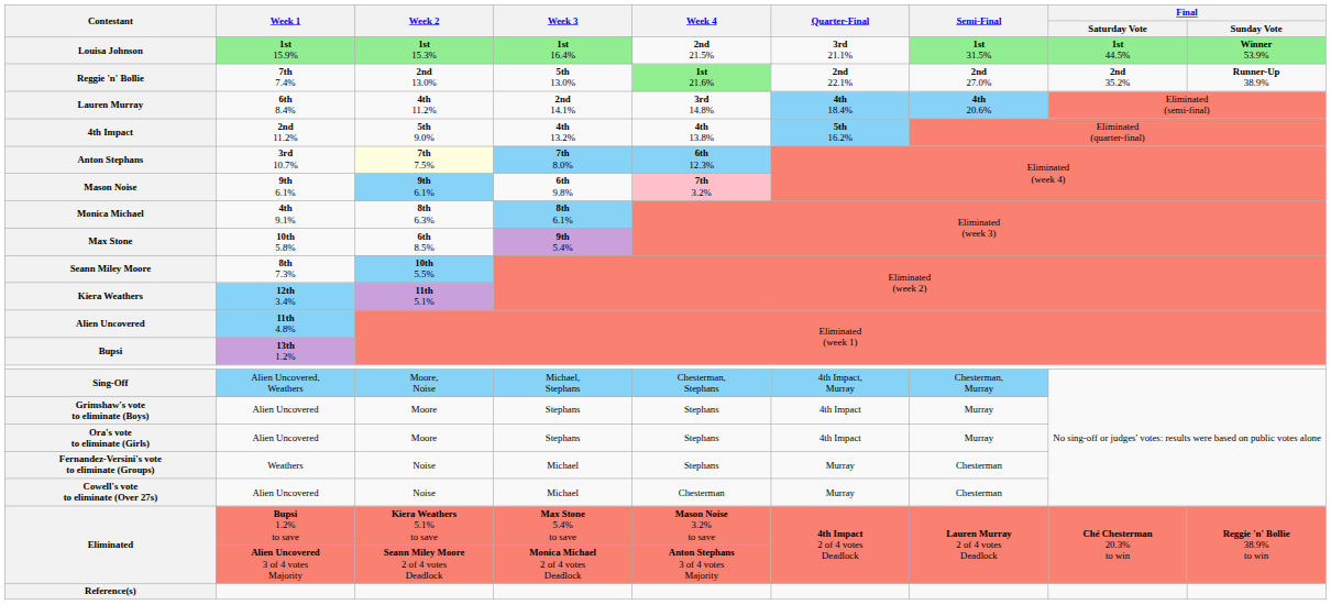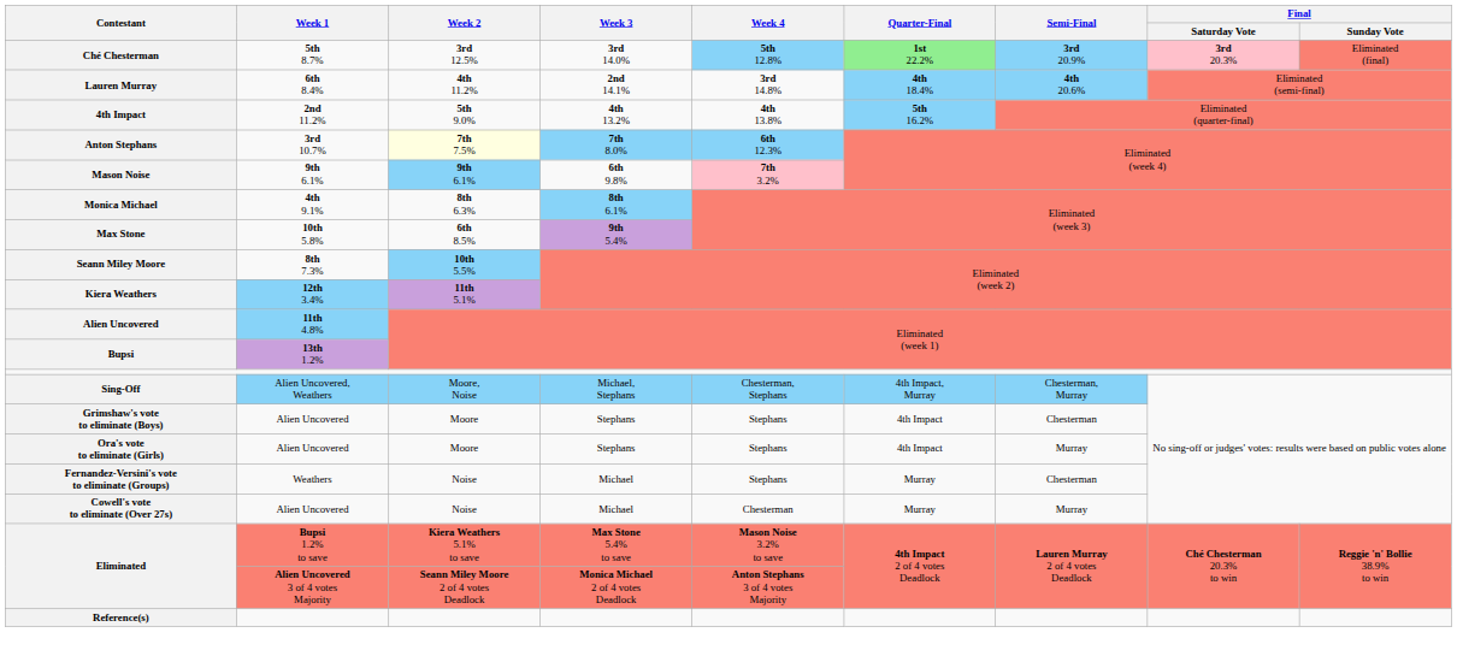 <table class="wikitable" style="text-align:center; font-size:90%">
 <tr>
 <th style="width:16%" rowspan="2" scope="col">Contestant</th>
 <th style="width:10.5%" rowspan="2" scope="col"><a href='#'>Week 1</a></th>
 <th style="width:10.5%" rowspan="2" scope="col"><a href='#'>Week 2</a></th>
 <th style="width:10.5%" rowspan="2" scope="col"><a href='#'>Week 3</a></th>
 <th style="width:10.5%" rowspan="2" scope="col"><a href='#'>Week 4</a></th>
 <th style="width:10.5%" rowspan="2" scope="col"><a href='#'>Quarter-Final</a></th>
 <th style="width:10.5%" rowspan="2" scope="col"><a href='#'>Semi-Final</a></th>
 <th colspan="2"><a href='#'>Final</a></th>
 </tr>
 <tr>
 <th style="width:10.5%">Saturday Vote</th>
 <th style="width:10.5%">Sunday Vote</th>
 </tr>
 <tr>
-<th scope="row">Louisa Johnson</th>
-<td style="background:lightgreen;"><strong>1st</strong> <br> 15.9%</td>
-<td style="background:lightgreen;"><strong>1st</strong> <br> 15.3%</td>
-<td style="background:lightgreen;"><strong>1st</strong> <br> 16.4%</td>
-<td><strong>2nd</strong><br> 21.5%</td>
-<td><strong>3rd</strong><br> 21.1%</td>
-<td style="background:lightgreen;"><strong>1st</strong> <br> 31.5%</td>
-<td style="background:lightgreen;"><strong>1st</strong> <br> 44.5%</td>
-<td style="background:lightgreen;"><strong>Winner</strong> <br> 53.9%</td>
-</tr>
-<tr>
-<th scope="row">Reggie 'n' Bollie</th>
-<td><strong>7th</strong> <br> 7.4%</td>
-<td><strong>2nd</strong> <br> 13.0%</td>
-<td><strong>5th</strong> <br> 13.0%</td>
-<td style="background:lightgreen;"><strong>1st</strong> <br> 21.6%</td>
-<td><strong>2nd</strong> <br> 22.1%</td>
-<td><strong>2nd</strong> <br> 27.0%</td>
-<td><strong>2nd</strong> <br> 35.2%</td>
-<td><strong>Runner-Up</strong> <br> 38.9%</td>
+<th scope="row">Ché Chesterman</th>
+<td><strong>5th</strong> <br> 8.7%</td>
+<td><strong>3rd</strong> <br> 12.5%</td>
+<td><strong>3rd</strong> <br> 14.0%</td>
+<td style="background:#87D3F8;"><strong>5th</strong> <br> 12.8%</td>
+<td style="background:lightgreen;"><strong>1st</strong> <br> 22.2%</td>
+<td style="background:#87D3F8;"><strong>3rd</strong> <br> 20.9%</td>
+<td style="background:pink;"><strong>3rd</strong> <br> 20.3%</td>
+<td style="background:salmon;">Eliminated<br>(final)</td>
 </tr>
 <tr>
 <th scope="row">Lauren Murray</th>
 <td><strong>6th</strong> <br> 8.4%</td>
 <td><strong>4th</strong> <br> 11.2%</td>
 <td><strong>2nd</strong> <br> 14.1%</td>
 <td><strong>3rd</strong> <br> 14.8%</td>
 <td style="background:#87D3F8;"><strong>4th</strong> <br> 18.4%</td>
 <td style="background:#87D3F8;"><strong>4th</strong> <br> 20.6%</td>
 <td colspan="2" style="background:salmon;">Eliminated<br>(semi-final)</td>
 </tr>
 <tr>
 <th scope="row">4th Impact</th>
 <td><strong>2nd</strong> <br> 11.2%</td>
 <td><strong>5th</strong> <br> 9.0%</td>
 <td><strong>4th</strong> <br> 13.2%</td>
 <td><strong>4th</strong> <br> 13.8%</td>
 <td style="background:#87D3F8;"><strong>5th</strong> <br> 16.2%</td>
 <td colspan="3" style="background:salmon;">Eliminated<br>(quarter-final)</td>
 </tr>
 <tr>
 <th scope="row">Anton Stephans</th>
 <td><strong>3rd</strong> <br> 10.7%</td>
 <td style="background: lightyellow;"><strong>7th</strong> <br> 7.5%</td>
 <td style="background:#87D3F8;"><strong>7th</strong> <br> 8.0%</td>
 <td style="background:#87D3F8;"><strong>6th</strong> <br> 12.3%</td>
 <td rowspan=2 colspan="4" style="background:salmon;">Eliminated<br>(week 4)</td>
 </tr>
 <tr>
 <th scope="row">Mason Noise</th>
 <td><strong>9th</strong> <br> 6.1%</td>
 <td style="background:#87D3F8;"><strong>9th</strong> <br> 6.1%</td>
 <td><strong>6th</strong> <br> 9.8%</td>
 <td style="background:pink;"><strong>7th</strong> <br> 3.2%</td>
 </tr>
 <tr>
 <th scope="row">Monica Michael</th>
 <td><strong>4th</strong> <br> 9.1%</td>
 <td><strong>8th</strong> <br> 6.3%</td>
 <td style="background:#87D3F8;"><strong>8th</strong> <br> 6.1%</td>
 <td rowspan=2 colspan="5" style="background:salmon;">Eliminated<br>(week 3)</td>
 </tr>
 <tr>
 <th scope="row">Max Stone</th>
 <td><strong>10th</strong> <br> 5.8%</td>
 <td><strong>6th</strong> <br> 8.5%</td>
 <td style="background:#C9A0DC;"><strong>9th</strong> <br> 5.4%</td>
 </tr>
 <tr>
 <th scope="row">Seann Miley Moore</th>
 <td><strong>8th</strong> <br> 7.3%</td>
 <td style="background:#87D3F8;"><strong>10th</strong> <br> 5.5%</td>
 <td rowspan=2 colspan="6" style="background:salmon;">Eliminated<br>(week 2)</td>
 </tr>
 <tr>
 <th scope="row">Kiera Weathers</th>
 <td style="background:#87D3F8;"><strong>12th</strong> <br> 3.4%</td>
 <td style="background:#C9A0DC;"><strong>11th</strong> <br> 5.1%</td>
 </tr>
 <tr>
 <th scope="row">Alien Uncovered</th>
 <td style="background:#87D3F8;"><strong>11th</strong> <br> 4.8%</td>
 <td rowspan=2 colspan="7" style="background:salmon;">Eliminated<br>(week 1)</td>
 </tr>
 <tr>
 <th scope="row">Bupsi</th>
 <td style="background:#C9A0DC;"><strong>13th</strong> <br> 1.2%</td>
 </tr>
 <tr>
 <td colspan="9"></td>
 </tr>
 <tr>
 <th scope="row">Sing-Off</th>
 <td style="background:#87D3F8">Alien Uncovered,<br>Weathers</td>
 <td style="background:#87D3F8">Moore,<br>Noise</td>
 <td style="background:#87D3F8">Michael,<br>Stephans</td>
 <td style="background:#87D3F8">Chesterman, <br>Stephans</td>
 <td style="background:#87D3F8">4th Impact, <br>Murray</td>
 <td style="background:#87D3F8">Chesterman, <br>Murray</td>
 <td rowspan="5" colspan="2">No sing-off or judges' votes: results were based on public votes alone</td>
 </tr>
 <tr>
 <th scope="row">Grimshaw's vote<br>to eliminate (Boys)</th>
 <td>Alien Uncovered</td>
 <td>Moore</td>
 <td>Stephans</td>
 <td>Stephans</td>
 <td>4th Impact</td>
-<td>Murray</td>
+<td>Chesterman</td>
 </tr>
 <tr>
 <th scope="row">Ora's vote<br>to eliminate (Girls)</th>
 <td>Alien Uncovered</td>
 <td>Moore</td>
 <td>Stephans</td>
 <td>Stephans</td>
 <td>4th Impact</td>
 <td>Murray</td>
 </tr>
 <tr>
 <th scope="row">Fernandez-Versini's vote<br>to eliminate (Groups)</th>
 <td>Weathers</td>
 <td>Noise</td>
 <td>Michael</td>
 <td>Stephans</td>
 <td>Murray</td>
 <td>Chesterman</td>
 </tr>
 <tr>
 <th scope="row">Cowell's vote<br>to eliminate (Over 27s)</th>
 <td>Alien Uncovered</td>
 <td>Noise</td>
 <td>Michael</td>
 <td>Chesterman</td>
 <td>Murray</td>
-<td>Chesterman</td>
+<td>Murray</td>
 </tr>
 <tr>
 <th rowspan=2 scope="row">Eliminated</th>
 <td style="background:salmon;"><strong>Bupsi</strong><br>1.2%<br>to save</td>
 <td style="background:salmon;"><strong>Kiera Weathers</strong><br>5.1%<br>to save</td>
 <td style="background:salmon;"><strong>Max Stone</strong><br>5.4%<br>to save</td>
 <td style="background:salmon;"><strong>Mason Noise</strong><br>3.2%<br>to save</td>
 <td rowspan=2 style="background:salmon;"><strong>4th Impact</strong><br>2 of 4 votes<br>Deadlock</td>
 <td rowspan=2 style="background:salmon;"><strong>Lauren Murray</strong><br>2 of 4 votes<br>Deadlock</td>
 <td rowspan=2 style="background:salmon;"><strong>Ché Chesterman</strong><br>20.3%<br>to win</td>
 <td rowspan=2 style="background:salmon;"><strong>Reggie 'n' Bollie</strong><br>38.9%<br>to win</td>
 </tr>
 <tr style="background:salmon;">
 <td><strong>Alien Uncovered</strong><br>3 of 4 votes<br>Majority</td>
 <td><strong>Seann Miley Moore</strong><br>2 of 4 votes<br>Deadlock</td>
 <td><strong>Monica Michael</strong><br>2 of 4 votes<br>Deadlock</td>
 <td><strong>Anton Stephans</strong><br>3 of 4 votes<br>Majority</td>
 </tr>
 <tr>
 <th scope="row">Reference(s)</th>
 <td></td>
 <td></td>
 <td></td>
 <td></td>
 <td></td>
 <td></td>
 <td></td>
 <td></td>
 </tr>
 </table>
